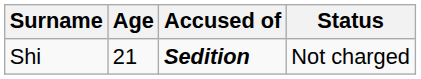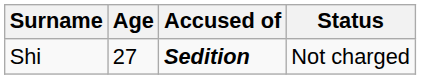 <table class="wikitable">
 <tr>
 <th>Surname</th>
 <th>Age</th>
 <th>Accused of</th>
 <th>Status</th>
 </tr>
 <tr>
 <td>Shi</td>
-<td>21</td>
+<td>27</td>
 <td><strong><em>Sedition</em></strong></td>
 <td>Not charged</td>
 </tr>
 </table>
